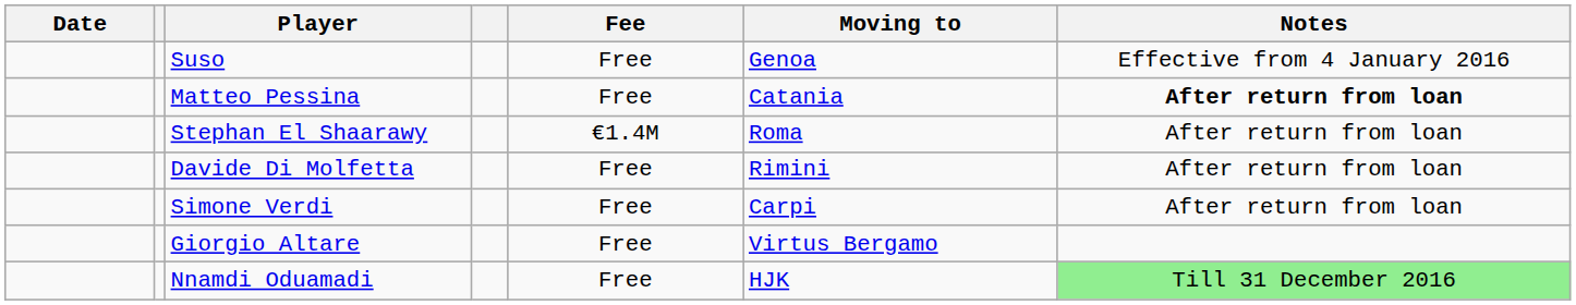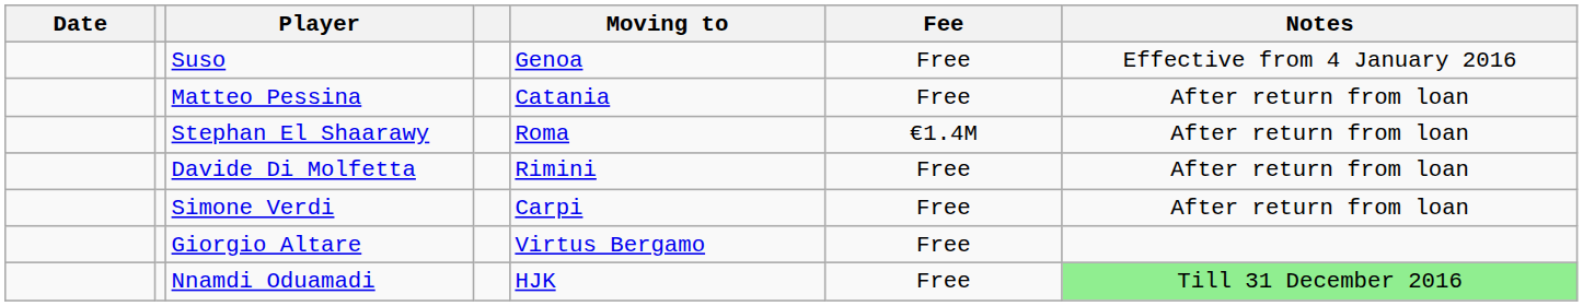 <table class="wikitable sortable">
 <tr>
 <th style="width:80px;">Date</th>
 <th style="width:15pERRTREWERREREPUTOx;"></th>
 <th style="width:170px;">Player</th>
 <th style="width:15px;"></th>
+<th style="width:175px;">Moving to</th>
 <th style="width:130px;" class="unsortable">Fee</th>
-<th style="width:175px;">Moving to</th>
 <th style="width:290px;" class="unsortable">Notes</th>
 </tr>
 <tr>
 <td></td>
 <td align=center></td>
 <td> <a href='#'>Suso</a></td>
 <td></td>
+<td> <a href='#'>Genoa</a></td>
 <td align=center>Free</td>
-<td> <a href='#'>Genoa</a></td>
 <td align=center>Effective from 4 January 2016</td>
 </tr>
 <tr>
 <td></td>
 <td align=center></td>
 <td> <a href='#'>Matteo Pessina</a></td>
 <td></td>
+<td> <a href='#'>Catania</a></td>
 <td align=center>Free</td>
-<td> <a href='#'>Catania</a></td>
-<td align=center><strong>After return from loan</strong></td>
+<td align=center>After return from loan</td>
 </tr>
 <tr>
 <td></td>
 <td align=center></td>
 <td> <a href='#'>Stephan El Shaarawy</a></td>
 <td></td>
+<td> <a href='#'>Roma</a></td>
 <td align=center>€1.4M</td>
-<td> <a href='#'>Roma</a></td>
 <td align=center>After return from loan</td>
 </tr>
 <tr>
 <td></td>
 <td align=center></td>
 <td> <a href='#'>Davide Di Molfetta</a></td>
 <td></td>
+<td> <a href='#'>Rimini</a></td>
 <td align=center>Free</td>
-<td> <a href='#'>Rimini</a></td>
 <td align=center>After return from loan</td>
 </tr>
 <tr>
 <td></td>
 <td align=center></td>
 <td> <a href='#'>Simone Verdi</a></td>
 <td></td>
+<td> <a href='#'>Carpi</a></td>
 <td align=center>Free</td>
-<td> <a href='#'>Carpi</a></td>
 <td align=center>After return from loan</td>
 </tr>
 <tr>
 <td></td>
 <td align=center></td>
 <td> <a href='#'>Giorgio Altare</a></td>
 <td></td>
+<td> <a href='#'>Virtus Bergamo</a></td>
 <td align=center>Free</td>
-<td> <a href='#'>Virtus Bergamo</a></td>
 <td align=center></td>
 </tr>
 <tr>
 <td></td>
 <td align=center></td>
 <td> <a href='#'>Nnamdi Oduamadi</a></td>
 <td></td>
+<td> <a href='#'>HJK</a></td>
 <td align=center>Free</td>
-<td> <a href='#'>HJK</a></td>
 <td align=center style="background: lightgreen;">Till 31 December 2016</td>
 </tr>
 </table>
